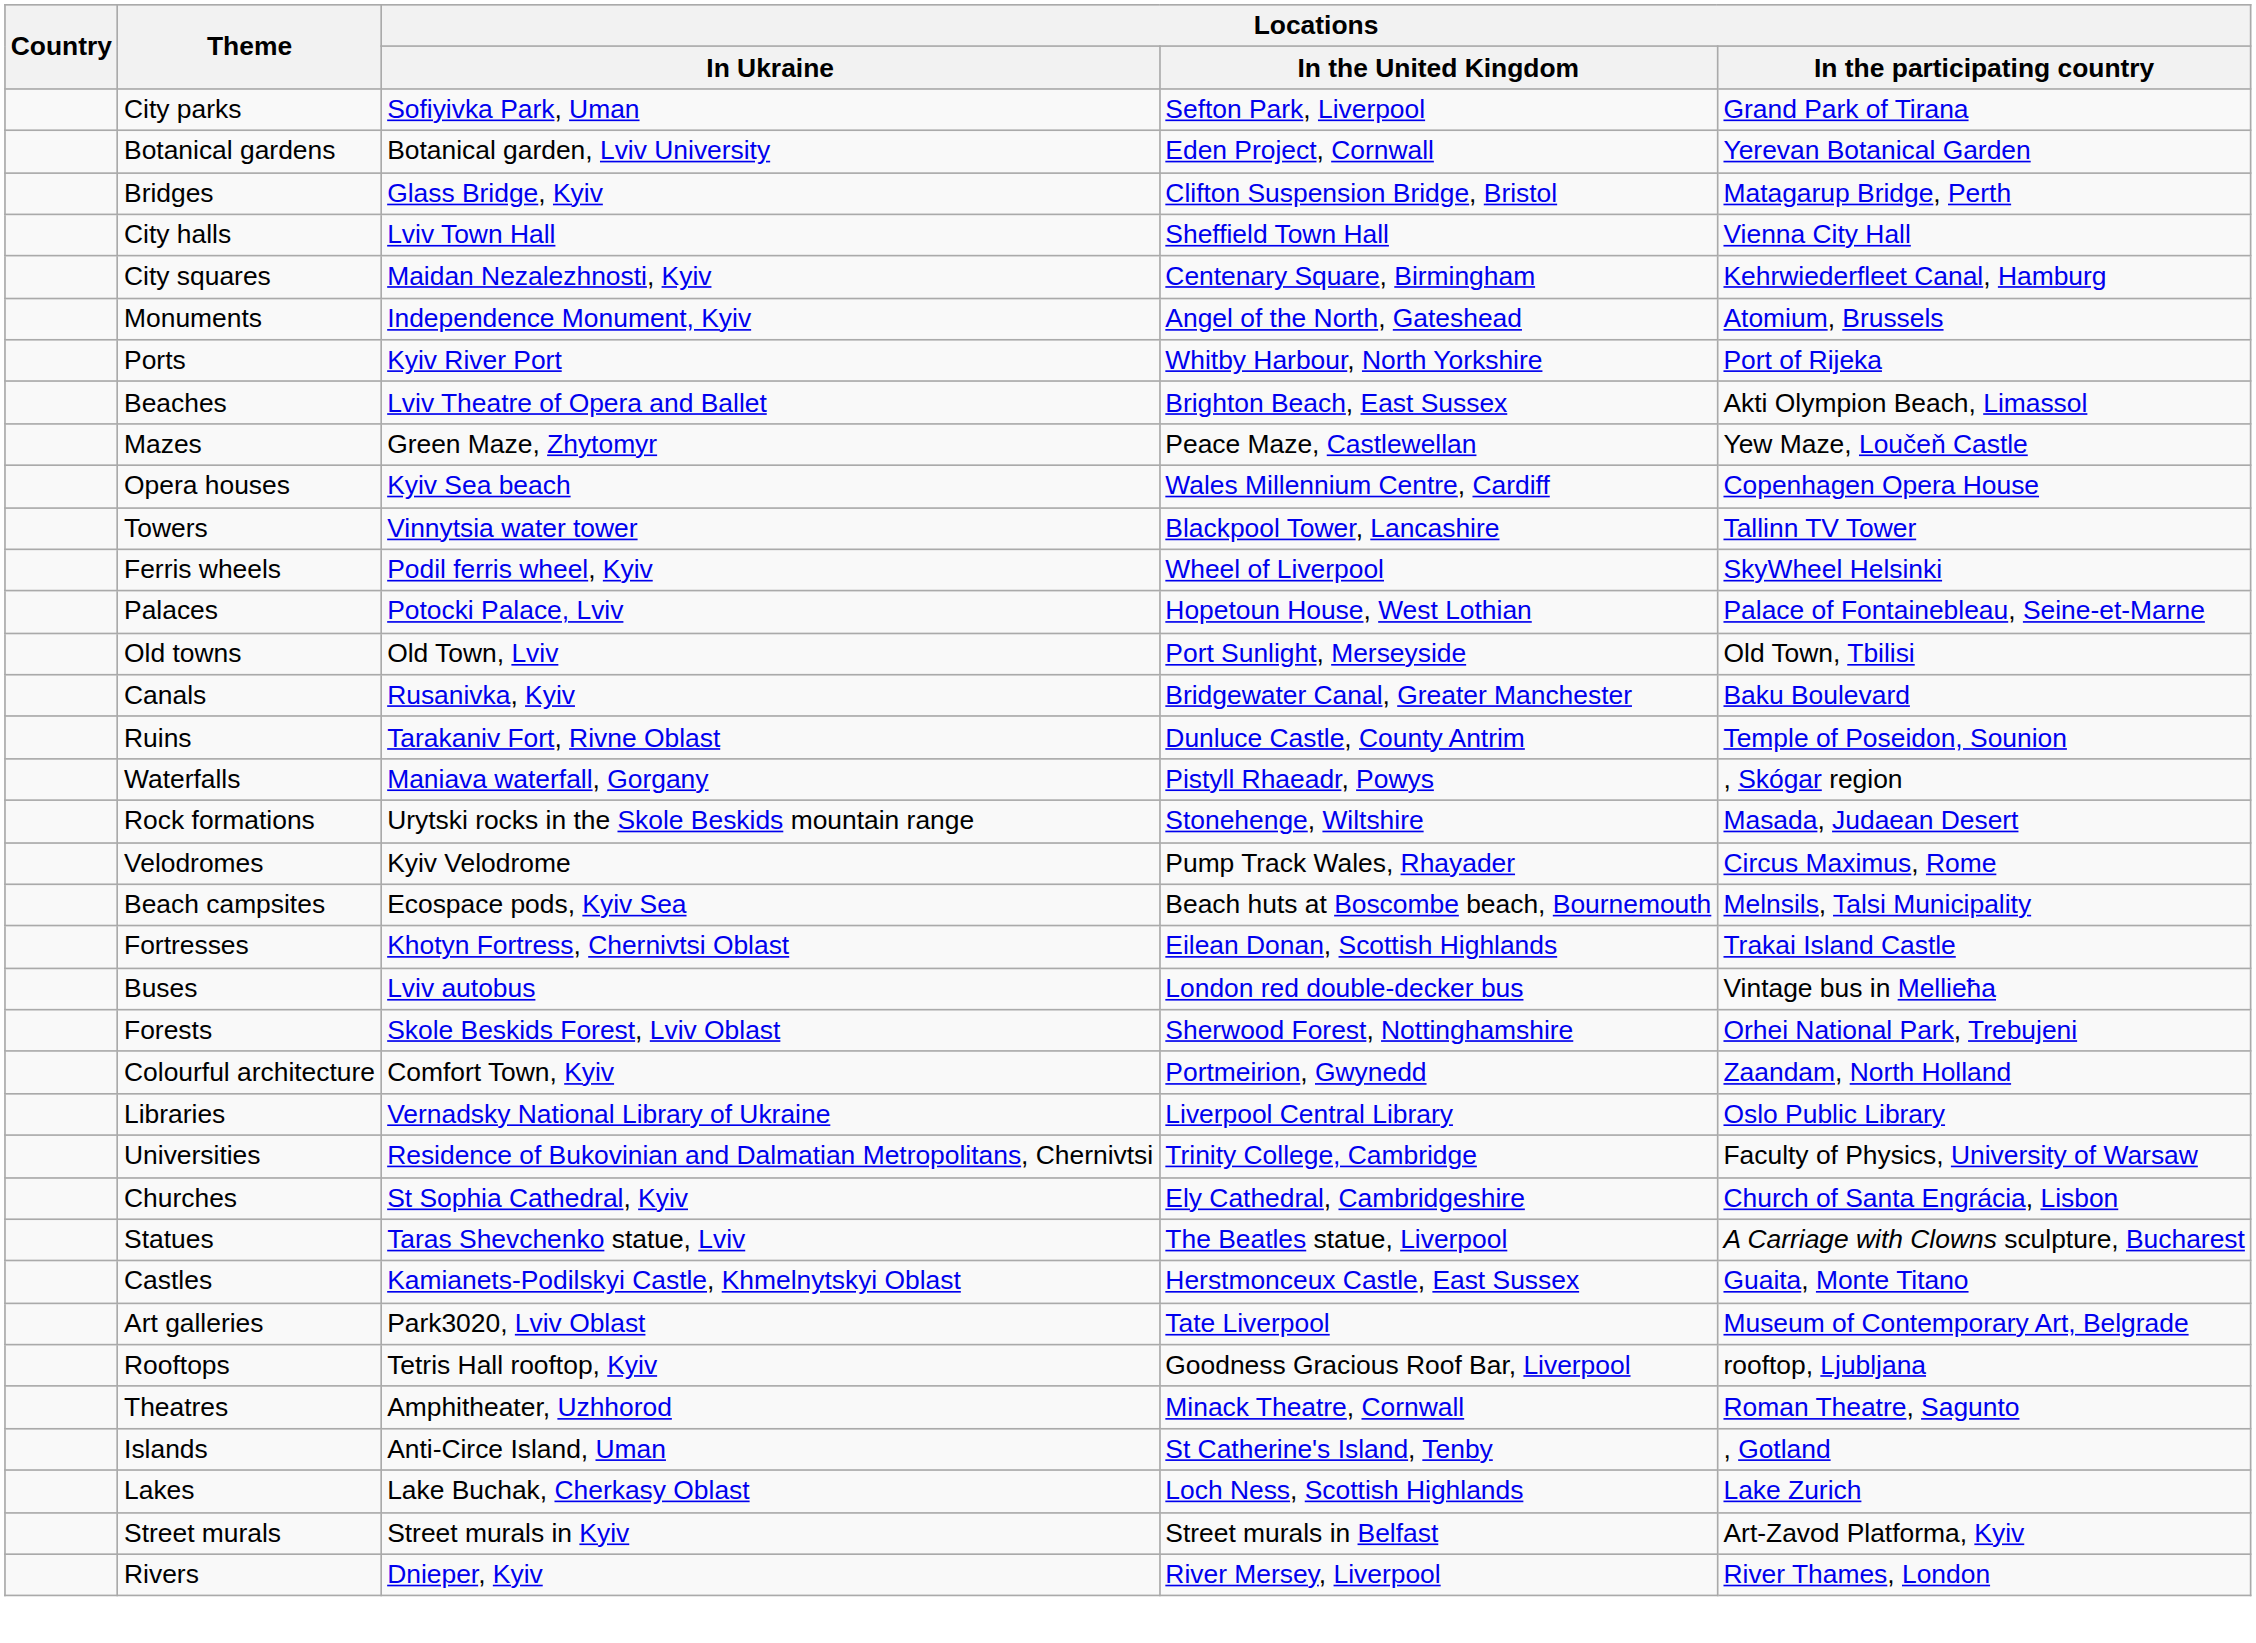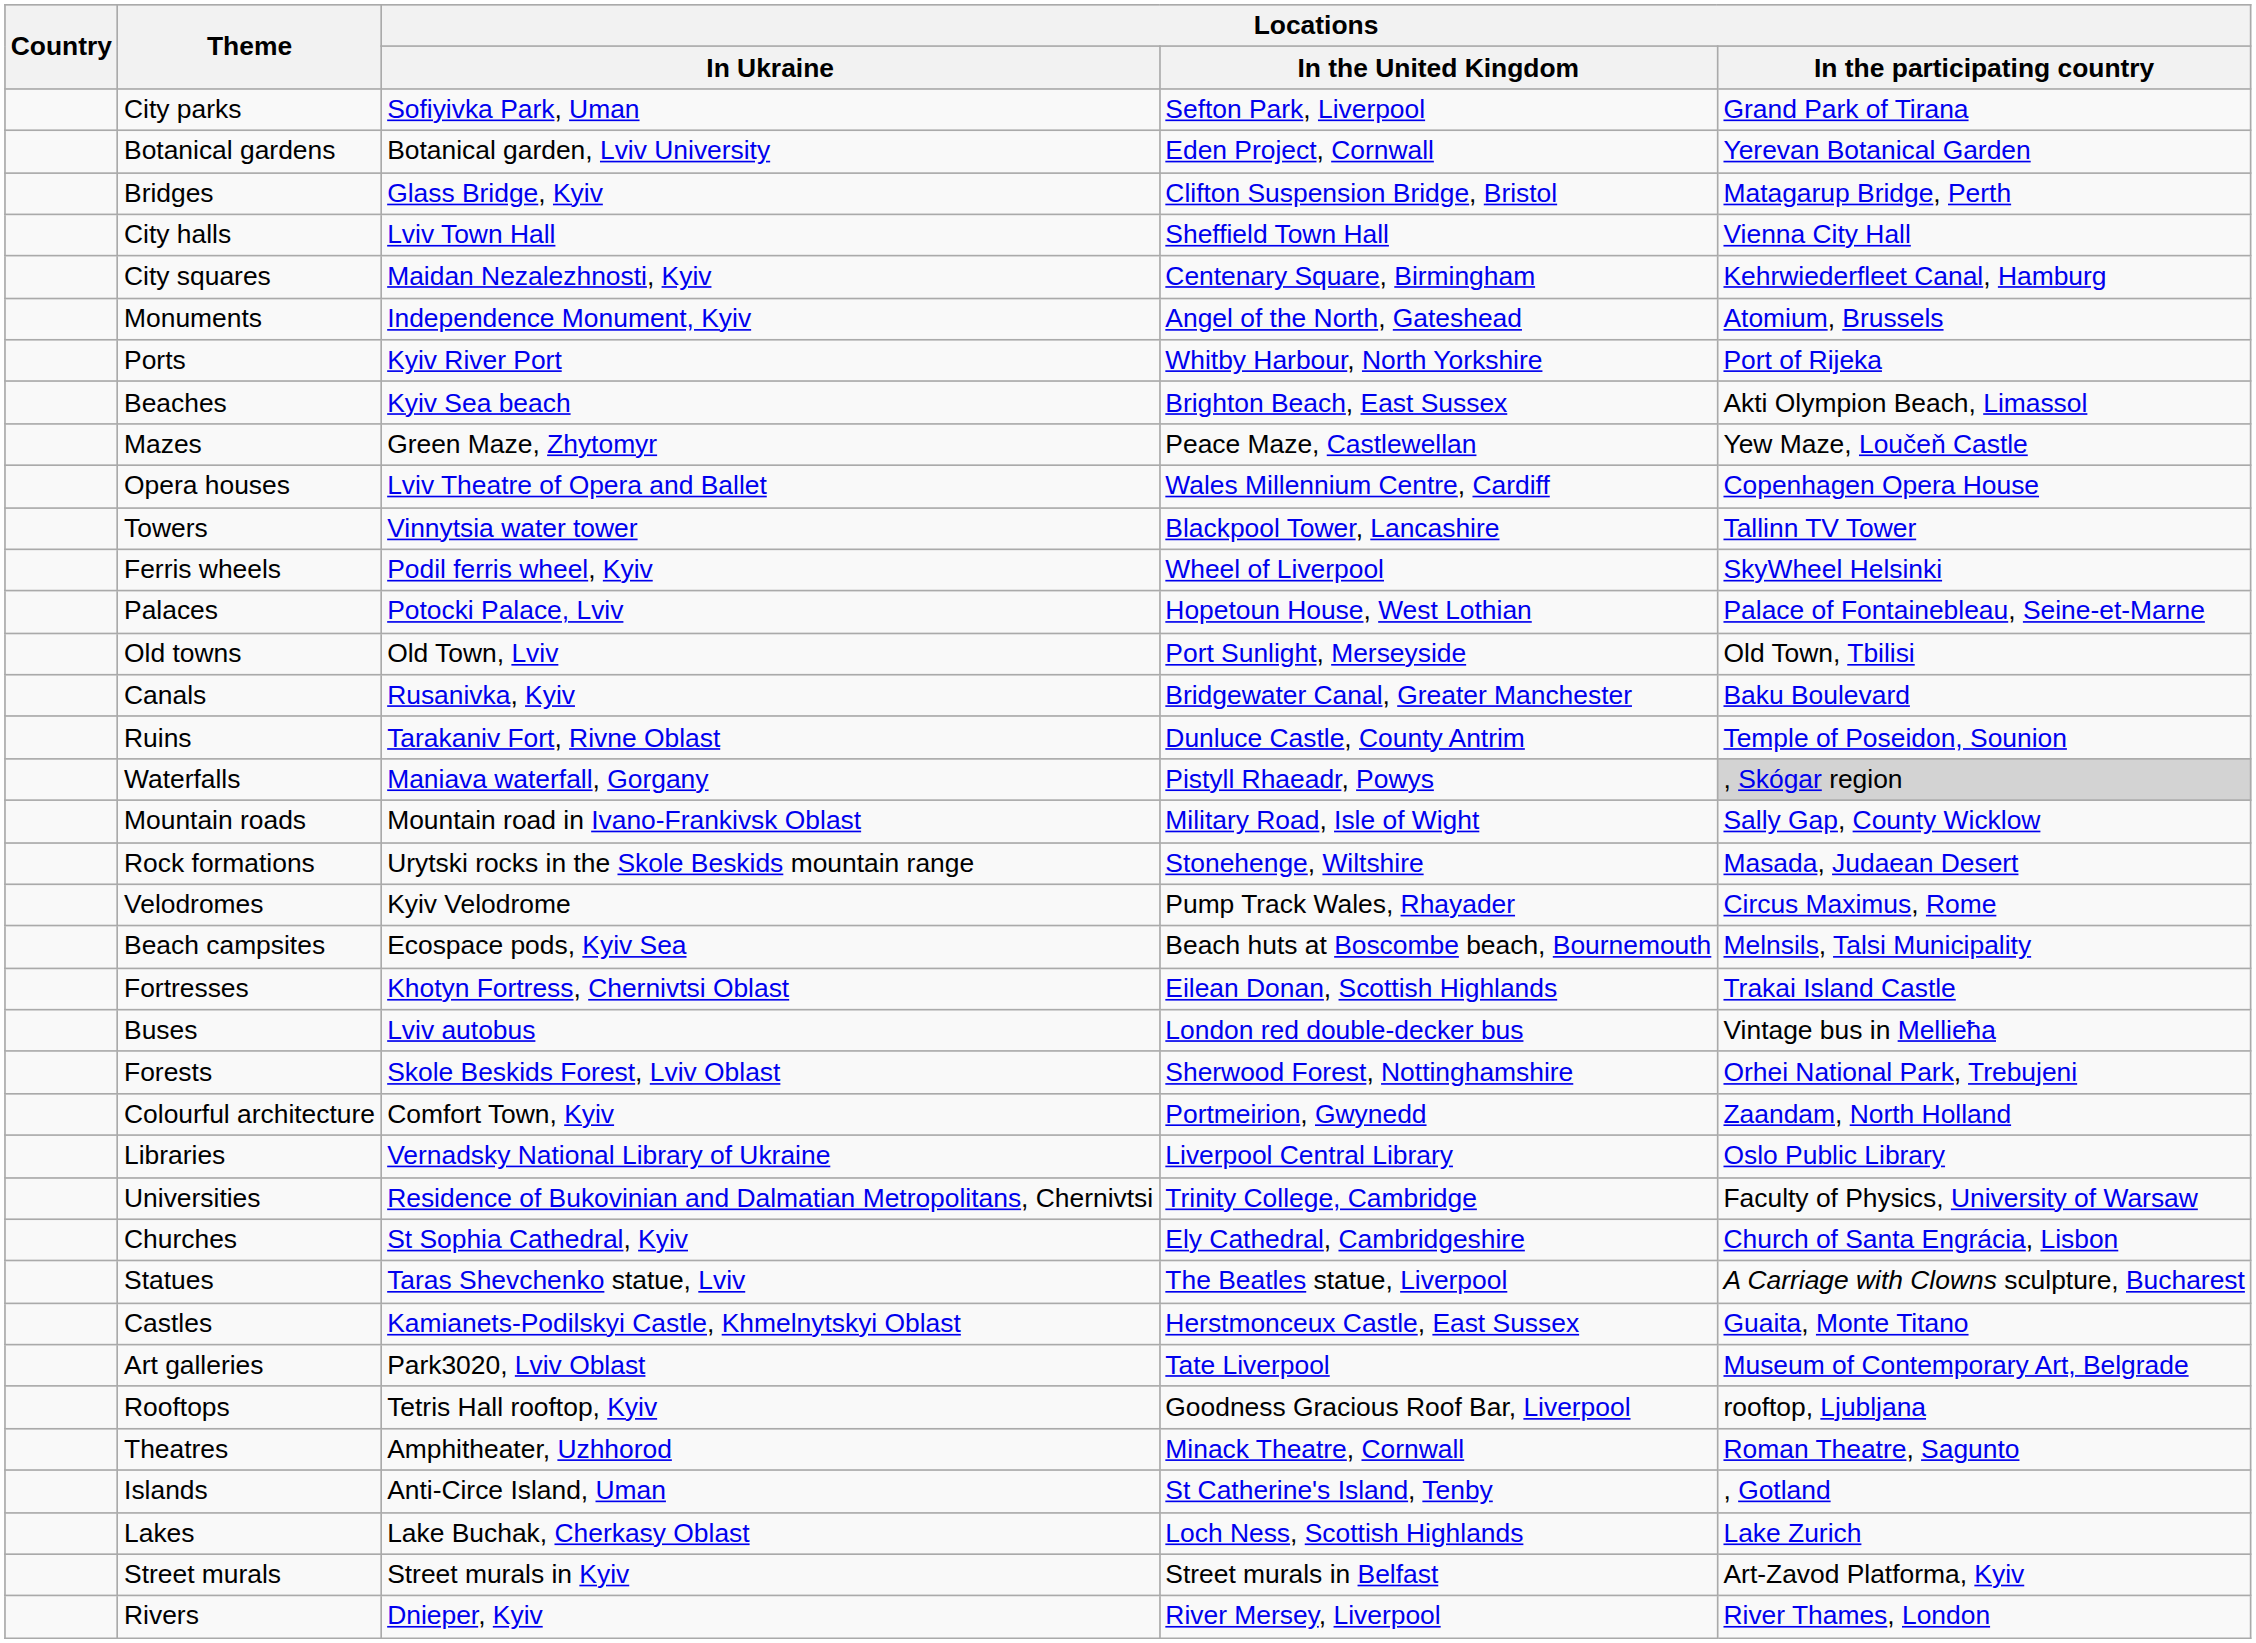 <table class="wikitable mw-collapsible" style="margin: 1em auto 1em auto">
 <tr>
 <th scope="col" rowspan="2">Country</th>
 <th rowspan="2">Theme</th>
 <th colspan="3" scope="colgroup">Locations</th>
 </tr>
 <tr>
 <th scope="col">In Ukraine</th>
 <th scope="col">In the United Kingdom</th>
 <th scope="col">In the participating country</th>
 </tr>
 <tr>
 <td scope="row"></td>
 <td>City parks</td>
 <td><a href='#'>Sofiyivka Park</a>, <a href='#'>Uman</a></td>
 <td><a href='#'>Sefton Park</a>, <a href='#'>Liverpool</a></td>
 <td><a href='#'>Grand Park of Tirana</a></td>
 </tr>
 <tr>
 <td scope="row"></td>
 <td>Botanical gardens</td>
 <td>Botanical garden, <a href='#'>Lviv University</a></td>
 <td><a href='#'>Eden Project</a>, <a href='#'>Cornwall</a></td>
 <td><a href='#'>Yerevan Botanical Garden</a></td>
 </tr>
 <tr>
 <td scope="row"></td>
 <td>Bridges</td>
 <td><a href='#'>Glass Bridge</a>, <a href='#'>Kyiv</a></td>
 <td><a href='#'>Clifton Suspension Bridge</a>, <a href='#'>Bristol</a></td>
 <td><a href='#'>Matagarup Bridge</a>, <a href='#'>Perth</a></td>
 </tr>
 <tr>
 <td scope="row"></td>
 <td>City halls</td>
 <td><a href='#'>Lviv Town Hall</a></td>
 <td><a href='#'>Sheffield Town Hall</a></td>
 <td><a href='#'>Vienna City Hall</a></td>
 </tr>
 <tr>
 <td scope="row"></td>
 <td>City squares</td>
 <td><a href='#'>Maidan Nezalezhnosti</a>, <a href='#'>Kyiv</a></td>
 <td><a href='#'>Centenary Square</a>, <a href='#'>Birmingham</a></td>
 <td><a href='#'>Kehrwiederfleet Canal</a>, <a href='#'>Hamburg</a></td>
 </tr>
 <tr>
 <td scope="row"></td>
 <td>Monuments</td>
 <td><a href='#'>Independence Monument, Kyiv</a></td>
 <td><a href='#'>Angel of the North</a>, <a href='#'>Gateshead</a></td>
 <td><a href='#'>Atomium</a>, <a href='#'>Brussels</a></td>
 </tr>
 <tr>
 <td scope="row"></td>
 <td>Ports</td>
 <td><a href='#'>Kyiv River Port</a></td>
 <td><a href='#'>Whitby Harbour</a>, <a href='#'>North Yorkshire</a></td>
 <td><a href='#'>Port of Rijeka</a></td>
 </tr>
 <tr>
 <td scope="row"></td>
 <td>Beaches</td>
-<td><a href='#'>Lviv Theatre of Opera and Ballet</a></td>
+<td><a href='#'>Kyiv Sea beach</a></td>
 <td><a href='#'>Brighton Beach</a>, <a href='#'>East Sussex</a></td>
 <td>Akti Olympion Beach, <a href='#'>Limassol</a></td>
 </tr>
 <tr>
 <td scope="row"></td>
 <td>Mazes</td>
 <td>Green Maze, <a href='#'>Zhytomyr</a></td>
 <td>Peace Maze, <a href='#'>Castlewellan</a></td>
 <td>Yew Maze, <a href='#'>Loučeň Castle</a></td>
 </tr>
 <tr>
 <td scope="row"></td>
 <td>Opera houses</td>
-<td><a href='#'>Kyiv Sea beach</a></td>
+<td><a href='#'>Lviv Theatre of Opera and Ballet</a></td>
 <td><a href='#'>Wales Millennium Centre</a>, <a href='#'>Cardiff</a></td>
 <td><a href='#'>Copenhagen Opera House</a></td>
 </tr>
 <tr>
 <td scope="row"></td>
 <td>Towers</td>
 <td><a href='#'>Vinnytsia water tower</a></td>
 <td><a href='#'>Blackpool Tower</a>, <a href='#'>Lancashire</a></td>
 <td><a href='#'>Tallinn TV Tower</a></td>
 </tr>
 <tr>
 <td scope="row"></td>
 <td>Ferris wheels</td>
 <td><a href='#'>Podil ferris wheel</a>, <a href='#'>Kyiv</a></td>
 <td><a href='#'>Wheel of Liverpool</a></td>
 <td><a href='#'>SkyWheel Helsinki</a></td>
 </tr>
 <tr>
 <td scope="row"></td>
 <td>Palaces</td>
 <td><a href='#'>Potocki Palace, Lviv</a></td>
 <td><a href='#'>Hopetoun House</a>, <a href='#'>West Lothian</a></td>
 <td><a href='#'>Palace of Fontainebleau</a>, <a href='#'>Seine-et-Marne</a></td>
 </tr>
 <tr>
 <td scope="row"></td>
 <td>Old towns</td>
 <td>Old Town, <a href='#'>Lviv</a></td>
 <td><a href='#'>Port Sunlight</a>, <a href='#'>Merseyside</a></td>
 <td>Old Town, <a href='#'>Tbilisi</a></td>
 </tr>
 <tr>
 <td scope="row"></td>
 <td>Canals</td>
 <td><a href='#'>Rusanivka</a>, <a href='#'>Kyiv</a></td>
 <td><a href='#'>Bridgewater Canal</a>, <a href='#'>Greater Manchester</a></td>
 <td><a href='#'>Baku Boulevard</a></td>
 </tr>
 <tr>
 <td scope="row"></td>
 <td>Ruins</td>
 <td><a href='#'>Tarakaniv Fort</a>, <a href='#'>Rivne Oblast</a></td>
 <td><a href='#'>Dunluce Castle</a>, <a href='#'>County Antrim</a></td>
 <td><a href='#'>Temple of Poseidon, Sounion</a></td>
 </tr>
 <tr>
 <td scope="row"></td>
 <td>Waterfalls</td>
 <td><a href='#'>Maniava waterfall</a>, <a href='#'>Gorgany</a></td>
 <td><a href='#'>Pistyll Rhaeadr</a>, <a href='#'>Powys</a></td>
-<td>, <a href='#'>Skógar</a> region</td>
+<td style="background: lightgrey;">, <a href='#'>Skógar</a> region</td>
+</tr>
+<tr>
+<td scope="row"></td>
+<td>Mountain roads</td>
+<td>Mountain road in <a href='#'>Ivano-Frankivsk Oblast</a></td>
+<td><a href='#'>Military Road</a>, <a href='#'>Isle of Wight</a></td>
+<td><a href='#'>Sally Gap</a>, <a href='#'>County Wicklow</a></td>
 </tr>
 <tr>
 <td scope="row"></td>
 <td>Rock formations</td>
 <td>Urytski rocks in the <a href='#'>Skole Beskids</a> mountain range</td>
 <td><a href='#'>Stonehenge</a>, <a href='#'>Wiltshire</a></td>
 <td><a href='#'>Masada</a>, <a href='#'>Judaean Desert</a></td>
 </tr>
 <tr>
 <td scope="row"></td>
 <td>Velodromes</td>
 <td>Kyiv Velodrome</td>
 <td>Pump Track Wales, <a href='#'>Rhayader</a></td>
 <td><a href='#'>Circus Maximus</a>, <a href='#'>Rome</a></td>
 </tr>
 <tr>
 <td scope="row"></td>
 <td>Beach campsites</td>
 <td>Ecospace pods, <a href='#'>Kyiv Sea</a></td>
 <td>Beach huts at <a href='#'>Boscombe</a> beach, <a href='#'>Bournemouth</a></td>
 <td><a href='#'>Melnsils</a>, <a href='#'>Talsi Municipality</a></td>
 </tr>
 <tr>
 <td scope="row"></td>
 <td>Fortresses</td>
 <td><a href='#'>Khotyn Fortress</a>, <a href='#'>Chernivtsi Oblast</a></td>
 <td><a href='#'>Eilean Donan</a>, <a href='#'>Scottish Highlands</a></td>
 <td><a href='#'>Trakai Island Castle</a></td>
 </tr>
 <tr>
 <td scope="row"></td>
 <td>Buses</td>
 <td><a href='#'>Lviv autobus</a></td>
 <td><a href='#'>London red double-decker bus</a></td>
 <td>Vintage bus in <a href='#'>Mellieħa</a></td>
 </tr>
 <tr>
 <td scope="row"></td>
 <td>Forests</td>
 <td><a href='#'>Skole Beskids Forest</a>, <a href='#'>Lviv Oblast</a></td>
 <td><a href='#'>Sherwood Forest</a>, <a href='#'>Nottinghamshire</a></td>
 <td><a href='#'>Orhei National Park</a>, <a href='#'>Trebujeni</a></td>
 </tr>
 <tr>
 <td scope="row"></td>
 <td>Colourful architecture</td>
 <td>Comfort Town, <a href='#'>Kyiv</a></td>
 <td><a href='#'>Portmeirion</a>, <a href='#'>Gwynedd</a></td>
 <td><a href='#'>Zaandam</a>, <a href='#'>North Holland</a></td>
 </tr>
 <tr>
 <td scope="row"></td>
 <td>Libraries</td>
 <td><a href='#'>Vernadsky National Library of Ukraine</a></td>
 <td><a href='#'>Liverpool Central Library</a></td>
 <td><a href='#'>Oslo Public Library</a></td>
 </tr>
 <tr>
 <td scope="row"></td>
 <td>Universities</td>
 <td><a href='#'>Residence of Bukovinian and Dalmatian Metropolitans</a>, Chernivtsi</td>
 <td><a href='#'>Trinity College, Cambridge</a></td>
 <td>Faculty of Physics, <a href='#'>University of Warsaw</a></td>
 </tr>
 <tr>
 <td scope="row"></td>
 <td>Churches</td>
 <td><a href='#'>St Sophia Cathedral</a>, <a href='#'>Kyiv</a></td>
 <td><a href='#'>Ely Cathedral</a>, <a href='#'>Cambridgeshire</a></td>
 <td><a href='#'>Church of Santa Engrácia</a>, <a href='#'>Lisbon</a></td>
 </tr>
 <tr>
 <td scope="row"></td>
 <td>Statues</td>
 <td><a href='#'>Taras Shevchenko</a> statue, <a href='#'>Lviv</a></td>
 <td><a href='#'>The Beatles</a> statue, <a href='#'>Liverpool</a></td>
 <td><em>A Carriage with Clowns</em> sculpture, <a href='#'>Bucharest</a></td>
 </tr>
 <tr>
 <td scope="row"></td>
 <td>Castles</td>
 <td><a href='#'>Kamianets-Podilskyi Castle</a>, <a href='#'>Khmelnytskyi Oblast</a></td>
 <td><a href='#'>Herstmonceux Castle</a>, <a href='#'>East Sussex</a></td>
 <td><a href='#'>Guaita</a>, <a href='#'>Monte Titano</a></td>
 </tr>
 <tr>
 <td scope="row"></td>
 <td>Art galleries</td>
 <td>Park3020, <a href='#'>Lviv Oblast</a></td>
 <td><a href='#'>Tate Liverpool</a></td>
 <td><a href='#'>Museum of Contemporary Art, Belgrade</a></td>
 </tr>
 <tr>
 <td scope="row"></td>
 <td>Rooftops</td>
 <td>Tetris Hall rooftop, <a href='#'>Kyiv</a></td>
 <td>Goodness Gracious Roof Bar, <a href='#'>Liverpool</a></td>
 <td> rooftop, <a href='#'>Ljubljana</a></td>
 </tr>
 <tr>
 <td scope="row"></td>
 <td>Theatres</td>
 <td>Amphitheater, <a href='#'>Uzhhorod</a></td>
 <td><a href='#'>Minack Theatre</a>, <a href='#'>Cornwall</a></td>
 <td><a href='#'>Roman Theatre</a>, <a href='#'>Sagunto</a></td>
 </tr>
 <tr>
 <td scope="row"></td>
 <td>Islands</td>
 <td>Anti-Circe Island, <a href='#'>Uman</a></td>
 <td><a href='#'>St Catherine's Island</a>, <a href='#'>Tenby</a></td>
 <td>, <a href='#'>Gotland</a></td>
 </tr>
 <tr>
 <td scope="row"></td>
 <td>Lakes</td>
 <td>Lake Buchak, <a href='#'>Cherkasy Oblast</a></td>
 <td><a href='#'>Loch Ness</a>, <a href='#'>Scottish Highlands</a></td>
 <td><a href='#'>Lake Zurich</a></td>
 </tr>
 <tr>
 <td scope="row"></td>
 <td>Street murals</td>
 <td>Street murals in <a href='#'>Kyiv</a></td>
 <td>Street murals in <a href='#'>Belfast</a></td>
 <td>Art-Zavod Platforma, <a href='#'>Kyiv</a></td>
 </tr>
 <tr>
 <td scope="row"></td>
 <td>Rivers</td>
 <td><a href='#'>Dnieper</a>, <a href='#'>Kyiv</a></td>
 <td><a href='#'>River Mersey</a>, <a href='#'>Liverpool</a></td>
 <td><a href='#'>River Thames</a>, <a href='#'>London</a></td>
 </tr>
 </table>
